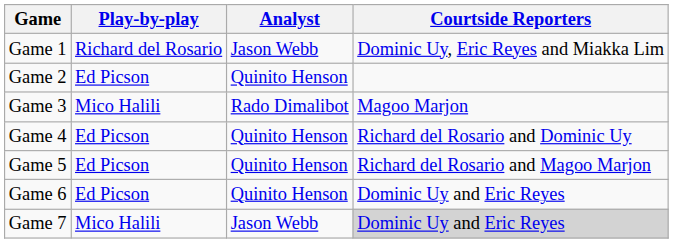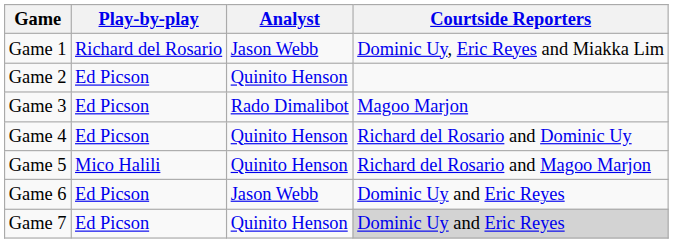 <table class=wikitable>
 <tr>
 <th>Game</th>
 <th><a href='#'>Play-by-play</a></th>
 <th><a href='#'>Analyst</a></th>
 <th><a href='#'>Courtside Reporters</a></th>
 </tr>
 <tr>
 <td>Game 1</td>
 <td><a href='#'>Richard del Rosario</a></td>
 <td><a href='#'>Jason Webb</a></td>
 <td><a href='#'>Dominic Uy</a>, <a href='#'>Eric Reyes</a> and Miakka Lim</td>
 </tr>
 <tr>
 <td>Game 2</td>
 <td><a href='#'>Ed Picson</a></td>
 <td><a href='#'>Quinito Henson</a></td>
 </tr>
 <tr>
 <td>Game 3</td>
-<td><a href='#'>Mico Halili</a></td>
+<td><a href='#'>Ed Picson</a></td>
 <td><a href='#'>Rado Dimalibot</a></td>
 <td><a href='#'>Magoo Marjon</a></td>
 </tr>
 <tr>
 <td>Game 4</td>
 <td><a href='#'>Ed Picson</a></td>
 <td><a href='#'>Quinito Henson</a></td>
 <td><a href='#'>Richard del Rosario</a> and <a href='#'>Dominic Uy</a></td>
 </tr>
 <tr>
 <td>Game 5</td>
-<td><a href='#'>Ed Picson</a></td>
+<td><a href='#'>Mico Halili</a></td>
 <td><a href='#'>Quinito Henson</a></td>
 <td><a href='#'>Richard del Rosario</a> and <a href='#'>Magoo Marjon</a></td>
 </tr>
 <tr>
 <td>Game 6</td>
 <td><a href='#'>Ed Picson</a></td>
-<td><a href='#'>Quinito Henson</a></td>
+<td><a href='#'>Jason Webb</a></td>
 <td><a href='#'>Dominic Uy</a> and <a href='#'>Eric Reyes</a></td>
 </tr>
 <tr>
 <td>Game 7</td>
-<td><a href='#'>Mico Halili</a></td>
-<td><a href='#'>Jason Webb</a></td>
+<td><a href='#'>Ed Picson</a></td>
+<td><a href='#'>Quinito Henson</a></td>
 <td style="background: lightgrey;"><a href='#'>Dominic Uy</a> and <a href='#'>Eric Reyes</a></td>
 </tr>
 </table>
